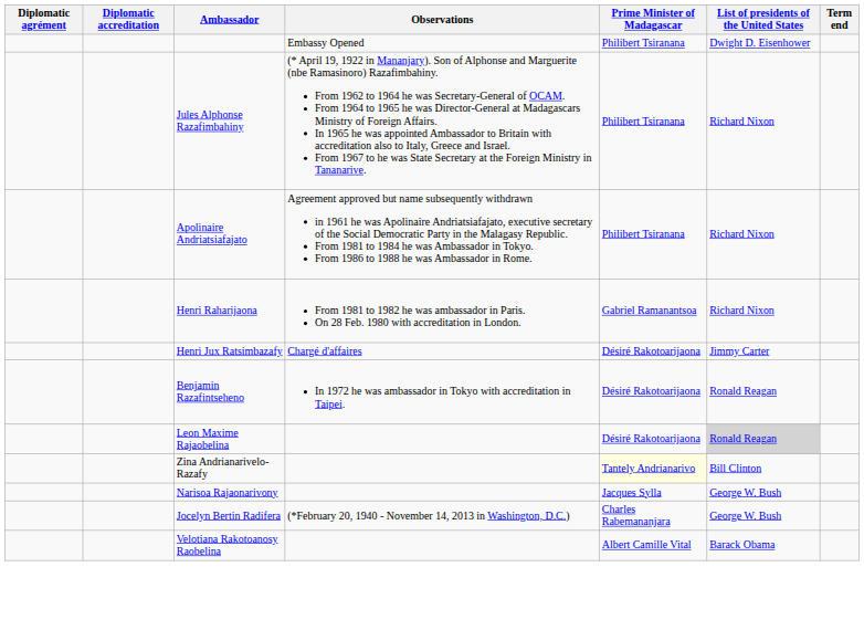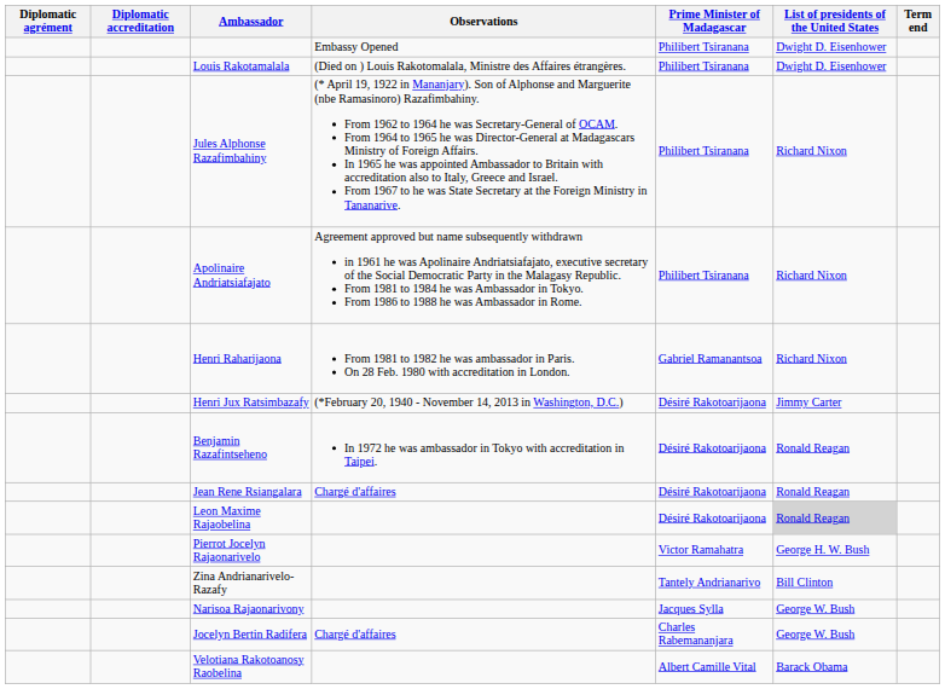 <table class="wikitable sortable">
 <tr>
 <th>Diplomatic <a href='#'>agrément</a></th>
 <th><a href='#'>Diplomatic accreditation</a></th>
 <th><a href='#'>Ambassador</a></th>
 <th>Observations</th>
 <th><a href='#'>Prime Minister of Madagascar</a></th>
 <th><a href='#'>List of presidents of the United States</a></th>
 <th>Term end</th>
 </tr>
 <tr>
 <td></td>
 <td></td>
 <td></td>
 <td>Embassy Opened</td>
+<td><a href='#'>Philibert Tsiranana</a></td>
+<td><a href='#'>Dwight D. Eisenhower</a></td>
+<td></td>
+</tr>
+<tr>
+<td></td>
+<td></td>
+<td><a href='#'>Louis Rakotamalala</a></td>
+<td>(Died on ) Louis Rakotomalala, Ministre des Affaires étrangères.</td>
 <td><a href='#'>Philibert Tsiranana</a></td>
 <td><a href='#'>Dwight D. Eisenhower</a></td>
 <td></td>
 </tr>
 <tr>
 <td></td>
 <td></td>
 <td><a href='#'>Jules Alphonse Razafimbahiny</a></td>
 <td>(* April 19, 1922 in <a href='#'>Mananjary</a>). Son of Alphonse and Marguerite (nbe Ramasinoro) Razafimbahiny.<br><ul><li>From 1962 to 1964 he was Secretary-General of <a href='#'>OCAM</a>.</li><li>From 1964 to 1965 he was Director-General at Madagascars Ministry of Foreign Affairs.</li><li>In 1965 he was appointed Ambassador to Britain with accreditation also to Italy, Greece and Israel.</li><li>From 1967 to  he was State Secretary at the Foreign Ministry in <a href='#'>Tananarive</a>.</li></ul></td>
 <td><a href='#'>Philibert Tsiranana</a></td>
 <td><a href='#'>Richard Nixon</a></td>
 <td></td>
 </tr>
 <tr>
 <td></td>
 <td></td>
 <td><a href='#'>Apolinaire Andriatsiafajato</a></td>
 <td>Agreement approved but name subsequently withdrawn<br><ul><li>in 1961 he was Apolinaire Andriatsiafajato, executive secretary of the Social Democratic Party in the Malagasy Republic.</li><li>From 1981 to 1984 he was Ambassador in Tokyo.</li><li>From 1986 to 1988 he was Ambassador in Rome.</li></ul></td>
 <td><a href='#'>Philibert Tsiranana</a></td>
 <td><a href='#'>Richard Nixon</a></td>
 <td></td>
 </tr>
 <tr>
 <td></td>
 <td></td>
 <td><a href='#'>Henri Raharijaona</a></td>
 <td><br><ul><li>From 1981 to 1982 he was ambassador in Paris.</li><li>On 28 Feb. 1980 with accreditation in London.</li></ul></td>
 <td><a href='#'>Gabriel Ramanantsoa</a></td>
 <td><a href='#'>Richard Nixon</a></td>
 <td></td>
 </tr>
 <tr>
 <td></td>
 <td></td>
 <td><a href='#'>Henri Jux Ratsimbazafy</a></td>
-<td><a href='#'>Chargé d'affaires</a></td>
+<td>(*February 20, 1940 - November 14, 2013 in <a href='#'>Washington, D.C.</a>)</td>
 <td><a href='#'>Désiré Rakotoarijaona</a></td>
 <td><a href='#'>Jimmy Carter</a></td>
 <td></td>
 </tr>
 <tr>
 <td></td>
 <td></td>
 <td><a href='#'>Benjamin Razafintseheno</a></td>
 <td><br><ul><li>In 1972 he was ambassador in Tokyo with accreditation in <a href='#'>Taipei</a>.</li></ul></td>
 <td><a href='#'>Désiré Rakotoarijaona</a></td>
 <td><a href='#'>Ronald Reagan</a></td>
 <td></td>
 </tr>
 <tr>
 <td></td>
 <td></td>
+<td><a href='#'>Jean Rene Rsiangalara</a></td>
+<td><a href='#'>Chargé d'affaires</a></td>
+<td><a href='#'>Désiré Rakotoarijaona</a></td>
+<td><a href='#'>Ronald Reagan</a></td>
+<td></td>
+</tr>
+<tr>
+<td></td>
+<td></td>
 <td><a href='#'>Leon Maxime Rajaobelina</a></td>
 <td></td>
 <td><a href='#'>Désiré Rakotoarijaona</a></td>
 <td style="background: lightgrey;"><a href='#'>Ronald Reagan</a></td>
 <td></td>
 </tr>
 <tr>
 <td></td>
 <td></td>
+<td><a href='#'>Pierrot Jocelyn Rajaonarivelo</a></td>
+<td></td>
+<td><a href='#'>Victor Ramahatra</a></td>
+<td><a href='#'>George H. W. Bush</a></td>
+<td></td>
+</tr>
+<tr>
+<td></td>
+<td></td>
 <td>Zina Andrianarivelo-Razafy</td>
 <td></td>
-<td style="background: lightyellow;"><a href='#'>Tantely Andrianarivo</a></td>
+<td><a href='#'>Tantely Andrianarivo</a></td>
 <td><a href='#'>Bill Clinton</a></td>
 <td></td>
 </tr>
 <tr>
 <td></td>
 <td></td>
 <td><a href='#'>Narisoa Rajaonarivony</a></td>
 <td></td>
 <td><a href='#'>Jacques Sylla</a></td>
 <td><a href='#'>George W. Bush</a></td>
 <td></td>
 </tr>
 <tr>
 <td></td>
 <td></td>
 <td><a href='#'>Jocelyn Bertin Radifera</a></td>
-<td>(*February 20, 1940 - November 14, 2013 in <a href='#'>Washington, D.C.</a>)</td>
+<td><a href='#'>Chargé d'affaires</a></td>
 <td><a href='#'>Charles Rabemananjara</a></td>
 <td><a href='#'>George W. Bush</a></td>
 <td></td>
 </tr>
 <tr>
 <td></td>
 <td></td>
 <td><a href='#'>Velotiana Rakotoanosy Raobelina</a></td>
 <td></td>
 <td><a href='#'>Albert Camille Vital</a></td>
 <td><a href='#'>Barack Obama</a></td>
 <td></td>
 </tr>
 </table>
